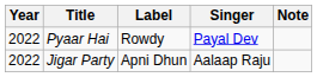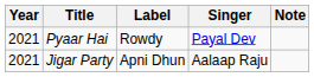 <table class="wikitable">
 <tr>
 <th>Year</th>
 <th>Title</th>
 <th>Label</th>
 <th>Singer</th>
 <th>Note</th>
 </tr>
 <tr>
-<td>2022</td>
+<td>2021</td>
 <td><em>Pyaar Hai</em></td>
 <td>Rowdy</td>
 <td><a href='#'>Payal Dev</a></td>
 <td></td>
 </tr>
 <tr>
-<td>2022</td>
+<td>2021</td>
 <td><em>Jigar Party</em></td>
 <td>Apni Dhun</td>
 <td>Aalaap Raju</td>
 <td></td>
 </tr>
 </table>
